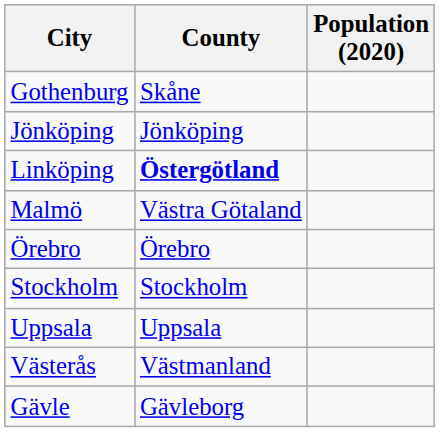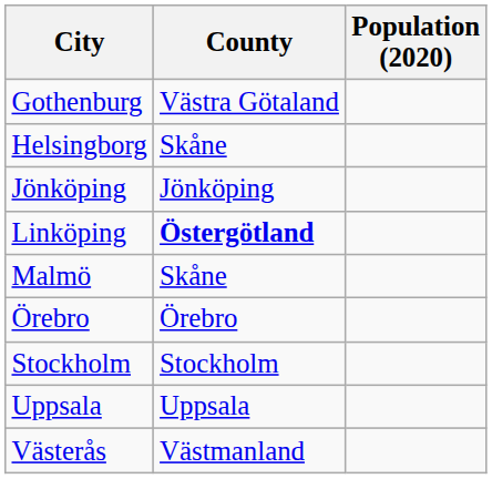 <table class="wikitable sortable sticky-header col3right">
 <tr>
 <th>City</th>
 <th>County</th>
 <th>Population<br>(2020)</th>
 </tr>
 <tr>
 <td><a href='#'>Gothenburg</a></td>
+<td><a href='#'>Västra Götaland</a></td>
+<td></td>
+</tr>
+<tr>
+<td><a href='#'>Helsingborg</a></td>
 <td><a href='#'>Skåne</a></td>
 <td></td>
 </tr>
 <tr>
 <td><a href='#'>Jönköping</a></td>
 <td><a href='#'>Jönköping</a></td>
 <td></td>
 </tr>
 <tr>
 <td><a href='#'>Linköping</a></td>
 <td><strong><a href='#'>Östergötland</a></strong></td>
 <td></td>
 </tr>
 <tr>
 <td><a href='#'>Malmö</a></td>
-<td><a href='#'>Västra Götaland</a></td>
+<td><a href='#'>Skåne</a></td>
 <td></td>
 </tr>
 <tr>
 <td><a href='#'>Örebro</a></td>
 <td><a href='#'>Örebro</a></td>
 <td></td>
 </tr>
 <tr>
 <td><a href='#'>Stockholm</a></td>
 <td><a href='#'>Stockholm</a></td>
 <td></td>
 </tr>
 <tr>
 <td><a href='#'>Uppsala</a></td>
 <td><a href='#'>Uppsala</a></td>
 <td></td>
 </tr>
 <tr>
 <td><a href='#'>Västerås</a></td>
 <td><a href='#'>Västmanland</a></td>
 <td></td>
 </tr>
-<tr>
-<td><a href='#'>Gävle</a></td>
-<td><a href='#'>Gävleborg</a></td>
-<td></td>
-</tr>
 </table>
